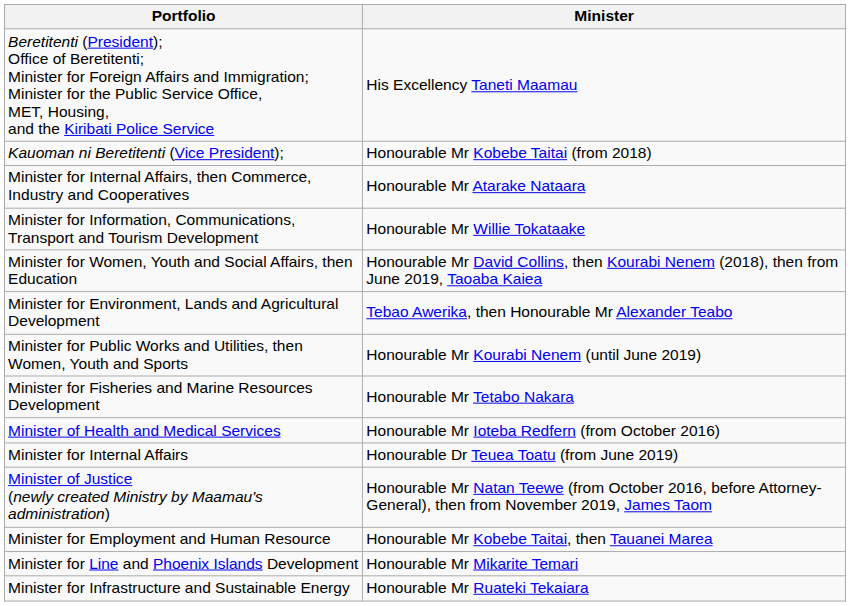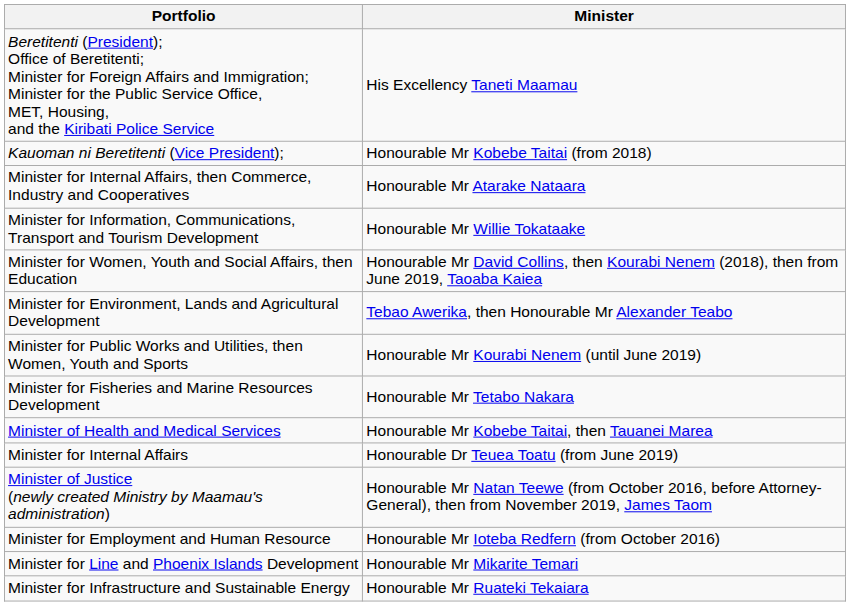 <table class="wikitable">
 <tr>
 <th>Portfolio</th>
 <th colspan=2>Minister</th>
 </tr>
 <tr>
 <td><em>Beretitenti</em> (<a href='#'>President</a>);<br>Office of Beretitenti;<br>Minister for Foreign Affairs and Immigration;<br>Minister for the Public Service Office,<br>MET, Housing,<br>and the <a href='#'>Kiribati Police Service</a></td>
 <td>His Excellency <a href='#'>Taneti Maamau</a></td>
 </tr>
 <tr>
 <td><em>Kauoman ni Beretitenti</em> (<a href='#'>Vice President</a>);<br>  </td>
 <td>Honourable Mr <a href='#'>Kobebe Taitai</a> (from 2018)</td>
 </tr>
 <tr>
 <td>Minister for Internal Affairs, then Commerce, Industry and Cooperatives</td>
 <td>Honourable Mr <a href='#'>Atarake Nataara</a></td>
 </tr>
 <tr>
 <td>Minister for Information, Communications, Transport and Tourism Development</td>
 <td>Honourable Mr <a href='#'>Willie Tokataake</a></td>
 </tr>
 <tr>
 <td>Minister for Women, Youth and Social Affairs, then Education</td>
 <td>Honourable Mr <a href='#'>David Collins</a>, then <a href='#'>Kourabi Nenem</a> (2018), then from June 2019, <a href='#'>Taoaba Kaiea</a></td>
 </tr>
 <tr>
 <td>Minister for Environment, Lands and Agricultural Development</td>
 <td><a href='#'>Tebao Awerika</a>, then Honourable Mr <a href='#'>Alexander Teabo</a></td>
 </tr>
 <tr>
 <td>Minister for Public Works and Utilities, then Women, Youth and Sports</td>
 <td>Honourable Mr <a href='#'>Kourabi Nenem</a> (until June 2019)</td>
 </tr>
 <tr>
 <td>Minister for Fisheries and Marine Resources Development</td>
 <td>Honourable Mr <a href='#'>Tetabo Nakara</a></td>
 </tr>
 <tr>
 <td><a href='#'>Minister of Health and Medical Services</a></td>
-<td>Honourable Mr <a href='#'>Ioteba Redfern</a> (from October 2016)</td>
+<td>Honourable Mr <a href='#'>Kobebe Taitai</a>, then <a href='#'>Tauanei Marea</a></td>
 </tr>
 <tr>
 <td>Minister for Internal Affairs</td>
 <td>Honourable Dr <a href='#'>Teuea Toatu</a> (from June 2019)</td>
 </tr>
 <tr>
 <td><a href='#'>Minister of Justice</a><br>(<em>newly created Ministry by Maamau's administration</em>)</td>
 <td>Honourable Mr <a href='#'>Natan Teewe</a> (from October 2016, before Attorney-General), then from November 2019, <a href='#'>James Taom</a></td>
 </tr>
 <tr>
 <td>Minister for Employment and Human Resource</td>
-<td>Honourable Mr <a href='#'>Kobebe Taitai</a>, then <a href='#'>Tauanei Marea</a></td>
+<td>Honourable Mr <a href='#'>Ioteba Redfern</a> (from October 2016)</td>
 </tr>
 <tr>
 <td>Minister for <a href='#'>Line</a> and <a href='#'>Phoenix Islands</a> Development</td>
 <td>Honourable Mr <a href='#'>Mikarite Temari</a></td>
 </tr>
 <tr>
 <td>Minister for Infrastructure and Sustainable Energy</td>
 <td>Honourable Mr <a href='#'>Ruateki Tekaiara</a></td>
 </tr>
 </table>
